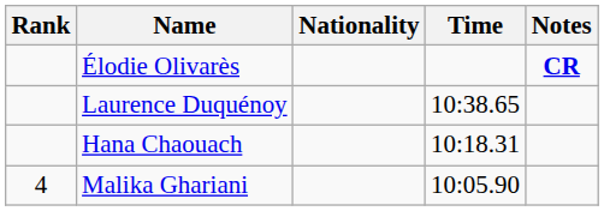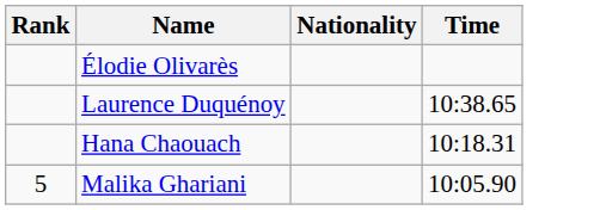 <table class="wikitable sortable" style="text-align:center">
 <tr>
 <th>Rank</th>
 <th>Name</th>
 <th>Nationality</th>
 <th>Time</th>
-<th>Notes</th>
 </tr>
 <tr>
 <td></td>
 <td align=left><a href='#'>Élodie Olivarès</a></td>
 <td align=left></td>
 <td></td>
-<td><strong><a href='#'>CR</a></strong></td>
 </tr>
 <tr>
 <td></td>
 <td align=left><a href='#'>Laurence Duquénoy</a></td>
 <td align=left></td>
 <td>10:38.65</td>
-<td></td>
 </tr>
 <tr>
 <td></td>
 <td align=left><a href='#'>Hana Chaouach</a></td>
 <td align=left></td>
 <td>10:18.31</td>
-<td></td>
 </tr>
 <tr>
-<td>4</td>
+<td>5</td>
 <td align=left><a href='#'>Malika Ghariani</a></td>
 <td align=left></td>
 <td>10:05.90</td>
-<td></td>
 </tr>
 </table>
